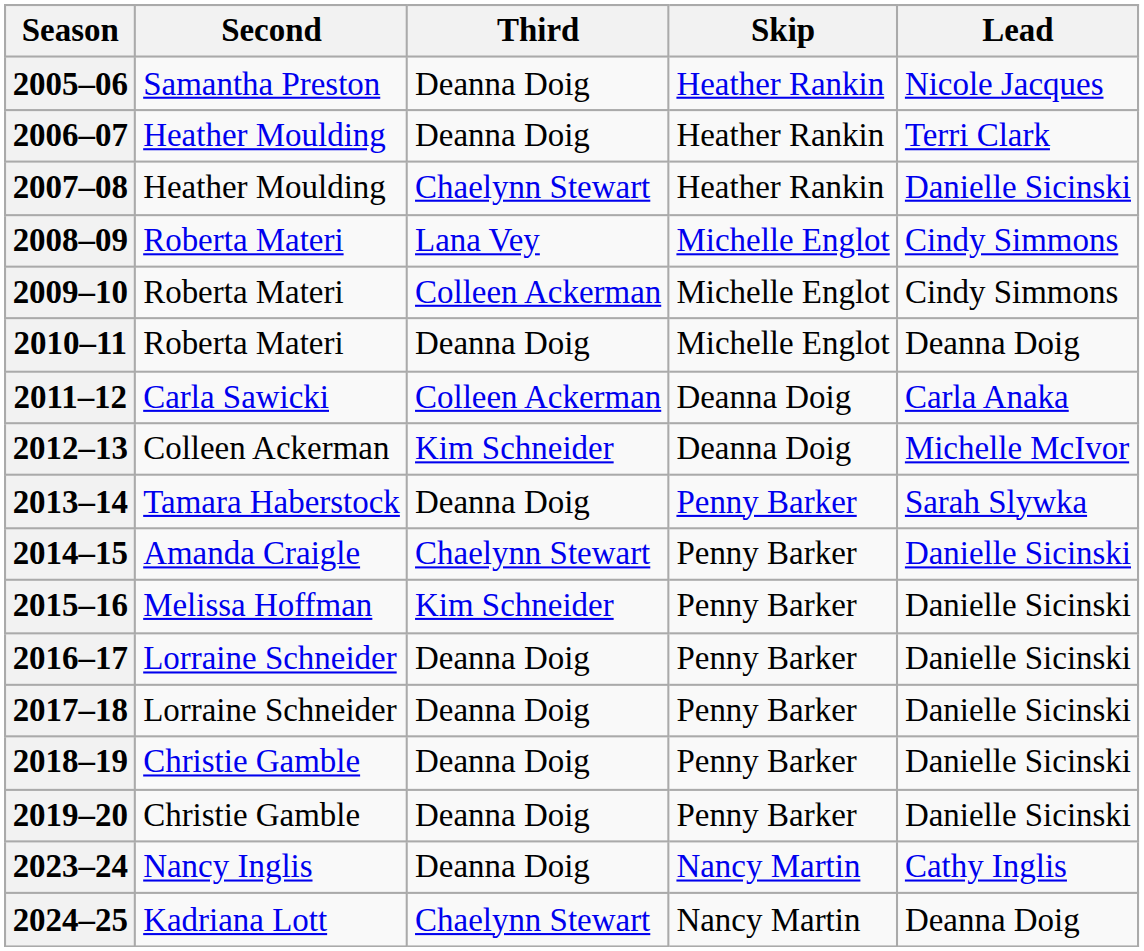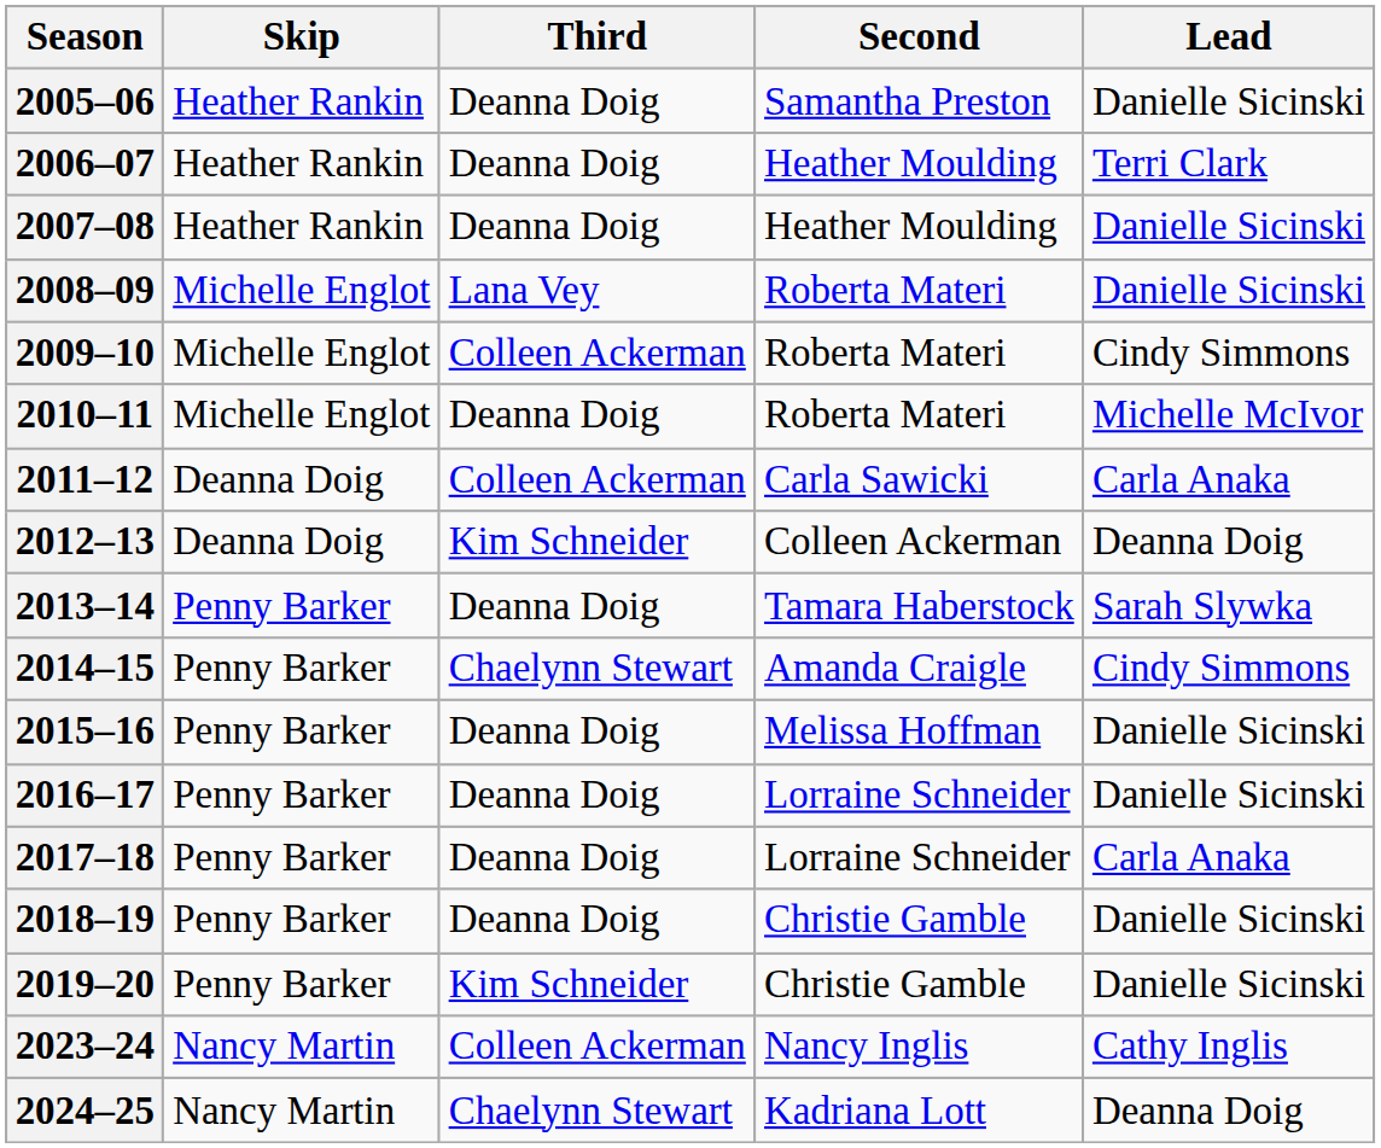 <table class="wikitable">
 <tr>
 <th scope="col">Season</th>
+<th scope="col">Skip</th>
+<th scope="col">Third</th>
 <th scope="col">Second</th>
-<th scope="col">Third</th>
-<th scope="col">Skip</th>
 <th scope="col">Lead</th>
 </tr>
 <tr>
 <th scope="row">2005–06</th>
+<td><a href='#'>Heather Rankin</a></td>
+<td>Deanna Doig</td>
 <td><a href='#'>Samantha Preston</a></td>
-<td>Deanna Doig</td>
-<td><a href='#'>Heather Rankin</a></td>
-<td><a href='#'>Nicole Jacques</a></td>
+<td>Danielle Sicinski</td>
 </tr>
 <tr>
 <th scope="row">2006–07</th>
+<td>Heather Rankin</td>
+<td>Deanna Doig</td>
 <td><a href='#'>Heather Moulding</a></td>
-<td>Deanna Doig</td>
-<td>Heather Rankin</td>
 <td><a href='#'>Terri Clark</a></td>
 </tr>
 <tr>
 <th scope="row">2007–08</th>
+<td>Heather Rankin</td>
+<td>Deanna Doig</td>
 <td>Heather Moulding</td>
-<td><a href='#'>Chaelynn Stewart</a></td>
-<td>Heather Rankin</td>
 <td><a href='#'>Danielle Sicinski</a></td>
 </tr>
 <tr>
 <th scope="row">2008–09</th>
+<td><a href='#'>Michelle Englot</a></td>
+<td><a href='#'>Lana Vey</a></td>
 <td><a href='#'>Roberta Materi</a></td>
-<td><a href='#'>Lana Vey</a></td>
-<td><a href='#'>Michelle Englot</a></td>
-<td><a href='#'>Cindy Simmons</a></td>
+<td><a href='#'>Danielle Sicinski</a></td>
 </tr>
 <tr>
 <th scope="row">2009–10</th>
+<td>Michelle Englot</td>
+<td><a href='#'>Colleen Ackerman</a></td>
 <td>Roberta Materi</td>
-<td><a href='#'>Colleen Ackerman</a></td>
-<td>Michelle Englot</td>
 <td>Cindy Simmons</td>
 </tr>
 <tr>
 <th scope="row">2010–11</th>
-<td>Roberta Materi</td>
-<td>Deanna Doig</td>
 <td>Michelle Englot</td>
 <td>Deanna Doig</td>
+<td>Roberta Materi</td>
+<td><a href='#'>Michelle McIvor</a></td>
 </tr>
 <tr>
 <th scope="row">2011–12</th>
+<td>Deanna Doig</td>
+<td><a href='#'>Colleen Ackerman</a></td>
 <td><a href='#'>Carla Sawicki</a></td>
-<td><a href='#'>Colleen Ackerman</a></td>
-<td>Deanna Doig</td>
 <td><a href='#'>Carla Anaka</a></td>
 </tr>
 <tr>
 <th scope="row">2012–13</th>
+<td>Deanna Doig</td>
+<td><a href='#'>Kim Schneider</a></td>
 <td>Colleen Ackerman</td>
-<td><a href='#'>Kim Schneider</a></td>
 <td>Deanna Doig</td>
-<td><a href='#'>Michelle McIvor</a></td>
 </tr>
 <tr>
 <th scope="row">2013–14</th>
+<td><a href='#'>Penny Barker</a></td>
+<td>Deanna Doig</td>
 <td><a href='#'>Tamara Haberstock</a></td>
-<td>Deanna Doig</td>
-<td><a href='#'>Penny Barker</a></td>
 <td><a href='#'>Sarah Slywka</a></td>
 </tr>
 <tr>
 <th scope="row">2014–15</th>
+<td>Penny Barker</td>
+<td><a href='#'>Chaelynn Stewart</a></td>
 <td><a href='#'>Amanda Craigle</a></td>
-<td><a href='#'>Chaelynn Stewart</a></td>
-<td>Penny Barker</td>
-<td><a href='#'>Danielle Sicinski</a></td>
+<td><a href='#'>Cindy Simmons</a></td>
 </tr>
 <tr>
 <th scope="row">2015–16</th>
+<td>Penny Barker</td>
+<td>Deanna Doig</td>
 <td><a href='#'>Melissa Hoffman</a></td>
-<td><a href='#'>Kim Schneider</a></td>
-<td>Penny Barker</td>
 <td>Danielle Sicinski</td>
 </tr>
 <tr>
 <th scope="row">2016–17</th>
+<td>Penny Barker</td>
+<td>Deanna Doig</td>
 <td><a href='#'>Lorraine Schneider</a></td>
-<td>Deanna Doig</td>
-<td>Penny Barker</td>
 <td>Danielle Sicinski</td>
 </tr>
 <tr>
 <th scope="row">2017–18</th>
+<td>Penny Barker</td>
+<td>Deanna Doig</td>
 <td>Lorraine Schneider</td>
-<td>Deanna Doig</td>
-<td>Penny Barker</td>
-<td>Danielle Sicinski</td>
+<td><a href='#'>Carla Anaka</a></td>
 </tr>
 <tr>
 <th scope="row">2018–19</th>
+<td>Penny Barker</td>
+<td>Deanna Doig</td>
 <td><a href='#'>Christie Gamble</a></td>
-<td>Deanna Doig</td>
-<td>Penny Barker</td>
 <td>Danielle Sicinski</td>
 </tr>
 <tr>
 <th scope="row">2019–20</th>
+<td>Penny Barker</td>
+<td><a href='#'>Kim Schneider</a></td>
 <td>Christie Gamble</td>
-<td>Deanna Doig</td>
-<td>Penny Barker</td>
 <td>Danielle Sicinski</td>
 </tr>
 <tr>
 <th scope="row">2023–24</th>
+<td><a href='#'>Nancy Martin</a></td>
+<td><a href='#'>Colleen Ackerman</a></td>
 <td><a href='#'>Nancy Inglis</a></td>
-<td>Deanna Doig</td>
-<td><a href='#'>Nancy Martin</a></td>
 <td><a href='#'>Cathy Inglis</a></td>
 </tr>
 <tr>
 <th scope="row">2024–25</th>
+<td>Nancy Martin</td>
+<td><a href='#'>Chaelynn Stewart</a></td>
 <td><a href='#'>Kadriana Lott</a></td>
-<td><a href='#'>Chaelynn Stewart</a></td>
-<td>Nancy Martin</td>
 <td>Deanna Doig</td>
 </tr>
 </table>
